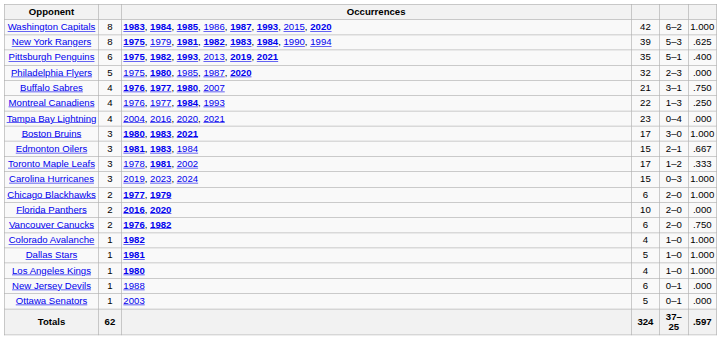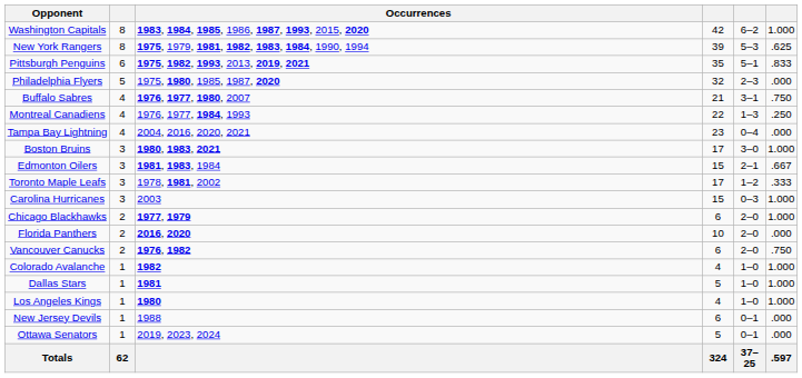 <table class="wikitable sortable" style="text-align: center; width: 75%;">
 <tr>
 <th width="150">Opponent</th>
 <th width="30"></th>
 <th>Occurrences</th>
 <th width="40"></th>
 <th width="40"></th>
 <th width="40"></th>
 </tr>
 <tr>
 <td><a href='#'>Washington Capitals</a></td>
 <td>8</td>
 <td align=left><strong><a href='#'>1983</a></strong>, <strong><a href='#'>1984</a></strong>, <strong><a href='#'>1985</a></strong>, <a href='#'>1986</a>, <strong><a href='#'>1987</a></strong>, <strong><a href='#'>1993</a></strong>, <a href='#'>2015</a>, <strong><a href='#'>2020</a></strong></td>
 <td>42</td>
 <td>6–2</td>
 <td>1.000</td>
 </tr>
 <tr>
 <td><a href='#'>New York Rangers</a></td>
 <td>8</td>
 <td align=left><strong><a href='#'>1975</a></strong>, <a href='#'>1979</a>, <strong><a href='#'>1981</a></strong>, <strong><a href='#'>1982</a></strong>, <strong><a href='#'>1983</a></strong>, <strong><a href='#'>1984</a></strong>, <a href='#'>1990</a>, <a href='#'>1994</a></td>
 <td>39</td>
 <td>5–3</td>
 <td>.625</td>
 </tr>
 <tr>
 <td><a href='#'>Pittsburgh Penguins</a></td>
 <td>6</td>
 <td align=left><strong><a href='#'>1975</a></strong>, <strong><a href='#'>1982</a></strong>, <strong><a href='#'>1993</a></strong>, <a href='#'>2013</a>, <strong><a href='#'>2019</a></strong>, <strong><a href='#'>2021</a></strong></td>
 <td>35</td>
 <td>5–1</td>
-<td>.400</td>
+<td>.833</td>
 </tr>
 <tr>
 <td><a href='#'>Philadelphia Flyers</a></td>
 <td>5</td>
 <td align=left><a href='#'>1975</a>, <strong><a href='#'>1980</a></strong>, <a href='#'>1985</a>, <a href='#'>1987</a>, <strong><a href='#'>2020</a></strong></td>
 <td>32</td>
 <td>2–3</td>
 <td>.000</td>
 </tr>
 <tr>
 <td><a href='#'>Buffalo Sabres</a></td>
 <td>4</td>
 <td align=left><strong><a href='#'>1976</a></strong>, <strong><a href='#'>1977</a></strong>, <strong><a href='#'>1980</a></strong>, <a href='#'>2007</a></td>
 <td>21</td>
 <td>3–1</td>
 <td>.750</td>
 </tr>
 <tr>
 <td><a href='#'>Montreal Canadiens</a></td>
 <td>4</td>
 <td align=left><a href='#'>1976</a>, <a href='#'>1977</a>, <strong><a href='#'>1984</a></strong>, <a href='#'>1993</a></td>
 <td>22</td>
 <td>1–3</td>
 <td>.250</td>
 </tr>
 <tr>
 <td><a href='#'>Tampa Bay Lightning</a></td>
 <td>4</td>
 <td align=left><a href='#'>2004</a>, <a href='#'>2016</a>, <a href='#'>2020</a>, <a href='#'>2021</a></td>
 <td>23</td>
 <td>0–4</td>
 <td>.000</td>
 </tr>
 <tr>
 <td><a href='#'>Boston Bruins</a></td>
 <td>3</td>
 <td align=left><strong><a href='#'>1980</a></strong>, <strong><a href='#'>1983</a></strong>, <strong><a href='#'>2021</a></strong></td>
 <td>17</td>
 <td>3–0</td>
 <td>1.000</td>
 </tr>
 <tr>
 <td><a href='#'>Edmonton Oilers</a></td>
 <td>3</td>
 <td align=left><strong><a href='#'>1981</a></strong>, <strong><a href='#'>1983</a></strong>, <a href='#'>1984</a></td>
 <td>15</td>
 <td>2–1</td>
 <td>.667</td>
 </tr>
 <tr>
 <td><a href='#'>Toronto Maple Leafs</a></td>
 <td>3</td>
 <td align=left><a href='#'>1978</a>, <strong><a href='#'>1981</a></strong>, <a href='#'>2002</a></td>
 <td>17</td>
 <td>1–2</td>
 <td>.333</td>
 </tr>
 <tr>
 <td><a href='#'>Carolina Hurricanes</a></td>
 <td>3</td>
-<td align=left><a href='#'>2019</a>, <a href='#'>2023</a>, <a href='#'>2024</a></td>
+<td align=left><a href='#'>2003</a></td>
 <td>15</td>
 <td>0–3</td>
 <td>1.000</td>
 </tr>
 <tr>
 <td><a href='#'>Chicago Blackhawks</a></td>
 <td>2</td>
 <td align=left><strong><a href='#'>1977</a></strong>, <strong><a href='#'>1979</a></strong></td>
 <td>6</td>
 <td>2–0</td>
 <td>1.000</td>
 </tr>
 <tr>
 <td><a href='#'>Florida Panthers</a></td>
 <td>2</td>
 <td align=left><strong><a href='#'>2016</a></strong>, <strong><a href='#'>2020</a></strong></td>
 <td>10</td>
 <td>2–0</td>
 <td>.000</td>
 </tr>
 <tr>
 <td><a href='#'>Vancouver Canucks</a></td>
 <td>2</td>
 <td align=left><strong><a href='#'>1976</a></strong>, <strong><a href='#'>1982</a></strong></td>
 <td>6</td>
 <td>2–0</td>
 <td>.750</td>
 </tr>
 <tr>
 <td><a href='#'>Colorado Avalanche</a></td>
 <td>1</td>
 <td align=left><strong><a href='#'>1982</a></strong></td>
 <td>4</td>
 <td>1–0</td>
 <td>1.000</td>
 </tr>
 <tr>
 <td><a href='#'>Dallas Stars</a></td>
 <td>1</td>
 <td align=left><strong><a href='#'>1981</a></strong></td>
 <td>5</td>
 <td>1–0</td>
 <td>1.000</td>
 </tr>
 <tr>
 <td><a href='#'>Los Angeles Kings</a></td>
 <td>1</td>
 <td align=left><strong><a href='#'>1980</a></strong></td>
 <td>4</td>
 <td>1–0</td>
 <td>1.000</td>
 </tr>
 <tr>
 <td><a href='#'>New Jersey Devils</a></td>
 <td>1</td>
 <td align=left><a href='#'>1988</a></td>
 <td>6</td>
 <td>0–1</td>
 <td>.000</td>
 </tr>
 <tr>
 <td><a href='#'>Ottawa Senators</a></td>
 <td>1</td>
-<td align=left><a href='#'>2003</a></td>
+<td align=left><a href='#'>2019</a>, <a href='#'>2023</a>, <a href='#'>2024</a></td>
 <td>5</td>
 <td>0–1</td>
 <td>.000</td>
 </tr>
 <tr>
 <th width="150">Totals</th>
 <th width="30">62</th>
 <th></th>
 <th width="40">324</th>
 <th width="40">37–25</th>
 <th width="40">.597</th>
 </tr>
 </table>
